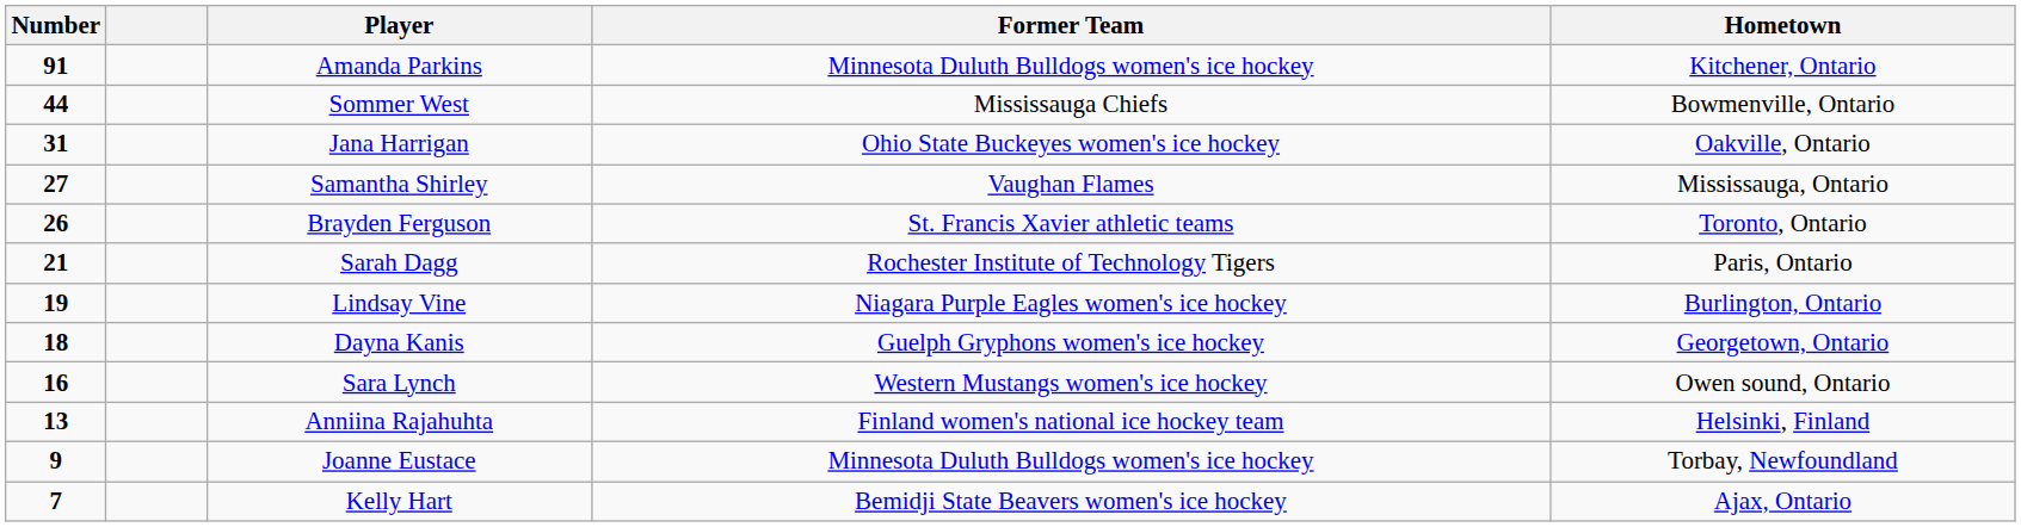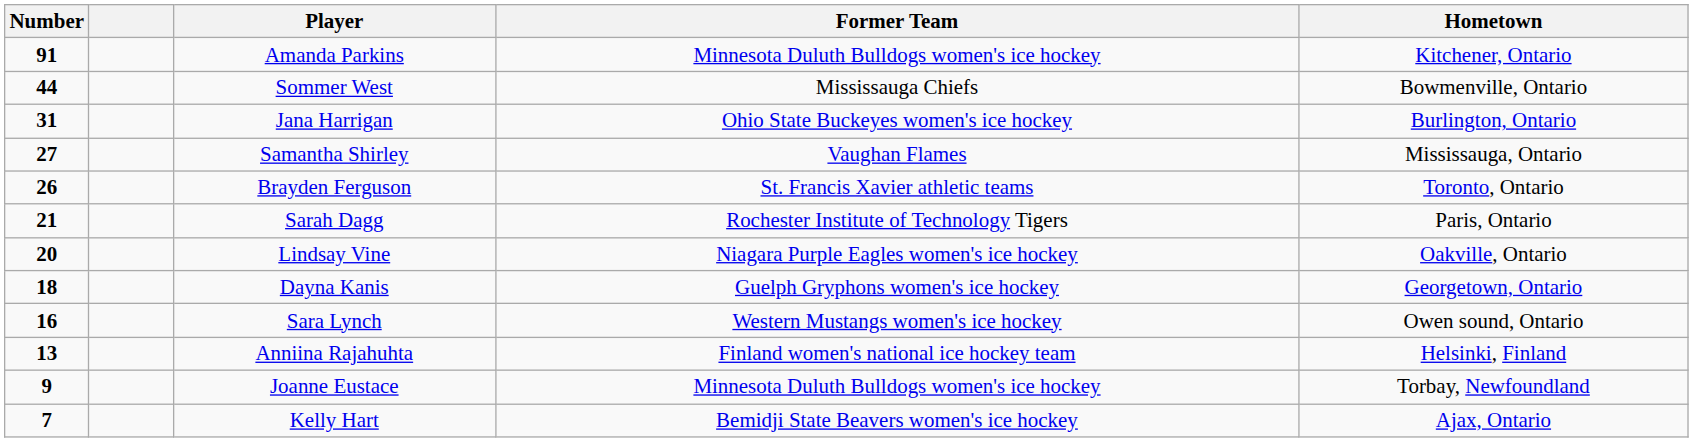 <table class="wikitable" style="text-align:center">
 <tr>
 <th width=5%>Number</th>
 <th width=5%></th>
 <th !width=10%>Player</th>
 <th !width=10%>Former Team</th>
 <th !width=10%>Hometown</th>
 </tr>
 <tr>
 <td><strong>91</strong></td>
 <td></td>
 <td><a href='#'>Amanda Parkins</a></td>
 <td><a href='#'>Minnesota Duluth Bulldogs women's ice hockey</a></td>
 <td><a href='#'>Kitchener, Ontario</a></td>
 </tr>
 <tr>
 <td><strong>44</strong></td>
 <td></td>
 <td><a href='#'>Sommer West</a></td>
 <td>Mississauga Chiefs</td>
 <td>Bowmenville, Ontario</td>
 </tr>
 <tr>
 <td><strong>31</strong></td>
 <td></td>
 <td><a href='#'>Jana Harrigan</a></td>
 <td><a href='#'>Ohio State Buckeyes women's ice hockey</a></td>
-<td><a href='#'>Oakville</a>, Ontario</td>
+<td><a href='#'>Burlington, Ontario</a></td>
 </tr>
 <tr>
 <td><strong>27</strong></td>
 <td></td>
 <td><a href='#'>Samantha Shirley</a></td>
 <td><a href='#'>Vaughan Flames</a></td>
 <td>Mississauga, Ontario</td>
 </tr>
 <tr>
 <td><strong>26</strong></td>
 <td></td>
 <td><a href='#'>Brayden Ferguson</a></td>
 <td><a href='#'>St. Francis Xavier athletic teams</a></td>
 <td><a href='#'>Toronto</a>, Ontario</td>
 </tr>
 <tr>
 <td><strong>21</strong></td>
 <td></td>
 <td><a href='#'>Sarah Dagg</a></td>
 <td><a href='#'>Rochester Institute of Technology</a> Tigers</td>
 <td>Paris, Ontario</td>
 </tr>
 <tr>
-<td><strong>19</strong></td>
+<td><strong>20</strong></td>
 <td></td>
 <td><a href='#'>Lindsay Vine</a></td>
 <td><a href='#'>Niagara Purple Eagles women's ice hockey</a></td>
-<td><a href='#'>Burlington, Ontario</a></td>
+<td><a href='#'>Oakville</a>, Ontario</td>
 </tr>
 <tr>
 <td><strong>18</strong></td>
 <td></td>
 <td><a href='#'>Dayna Kanis</a></td>
 <td><a href='#'>Guelph Gryphons women's ice hockey</a></td>
 <td><a href='#'>Georgetown, Ontario</a></td>
 </tr>
 <tr>
 <td><strong>16</strong></td>
 <td></td>
 <td><a href='#'>Sara Lynch</a></td>
 <td><a href='#'>Western Mustangs women's ice hockey</a></td>
 <td>Owen sound, Ontario</td>
 </tr>
 <tr>
 <td><strong>13</strong></td>
 <td></td>
 <td><a href='#'>Anniina Rajahuhta</a></td>
 <td><a href='#'>Finland women's national ice hockey team</a></td>
 <td><a href='#'>Helsinki</a>, <a href='#'>Finland</a></td>
 </tr>
 <tr>
 <td><strong>9</strong></td>
 <td></td>
 <td><a href='#'>Joanne Eustace</a></td>
 <td><a href='#'>Minnesota Duluth Bulldogs women's ice hockey</a></td>
 <td>Torbay, <a href='#'>Newfoundland</a></td>
 </tr>
 <tr>
 <td><strong>7</strong></td>
 <td></td>
 <td><a href='#'>Kelly Hart</a></td>
 <td><a href='#'>Bemidji State Beavers women's ice hockey</a></td>
 <td><a href='#'>Ajax, Ontario</a></td>
 </tr>
 </table>
